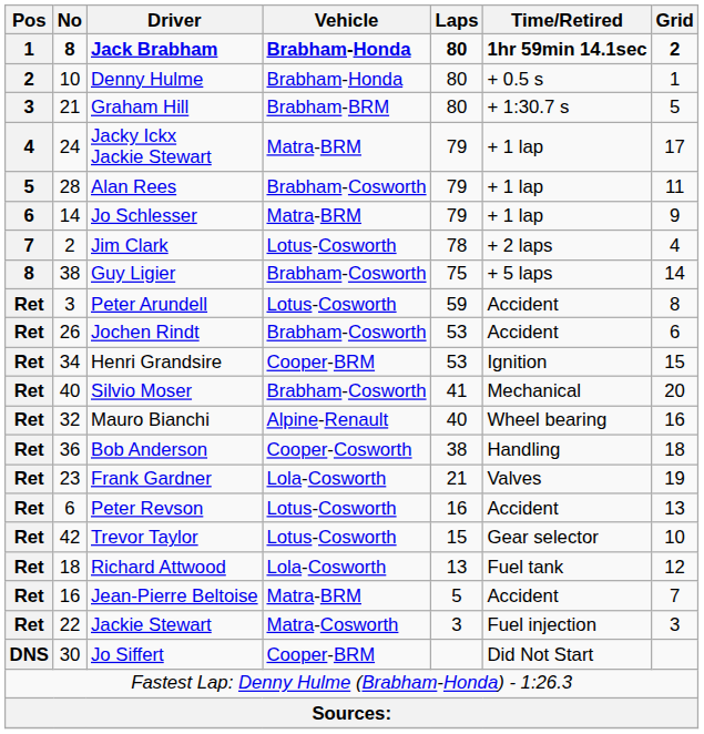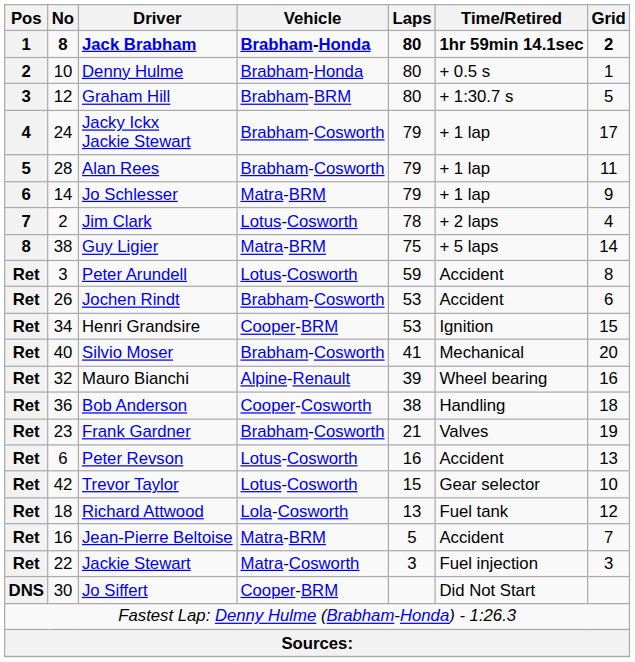 <table class="wikitable" style="font-size: 85%;">
 <tr>
 <th>Pos</th>
 <th>No</th>
 <th>Driver</th>
 <th>Vehicle</th>
 <th>Laps</th>
 <th>Time/Retired</th>
 <th>Grid</th>
 </tr>
 <tr>
 <th>1</th>
 <td align="center"><strong>8</strong></td>
 <td> <strong><a href='#'>Jack Brabham</a></strong></td>
 <td><strong><a href='#'>Brabham</a>-<a href='#'>Honda</a></strong></td>
 <td align="center"><strong>80</strong></td>
 <td><strong>1hr 59min 14.1sec</strong></td>
 <td align="center"><strong>2</strong></td>
 </tr>
 <tr>
 <th>2</th>
 <td align="center">10</td>
 <td> <a href='#'>Denny Hulme</a></td>
 <td><a href='#'>Brabham</a>-<a href='#'>Honda</a></td>
 <td align="center">80</td>
 <td>+ 0.5 s</td>
 <td align="center">1</td>
 </tr>
 <tr>
 <th>3</th>
-<td align="center">21</td>
+<td align="center">12</td>
 <td> <a href='#'>Graham Hill</a></td>
 <td><a href='#'>Brabham</a>-<a href='#'>BRM</a></td>
 <td align="center">80</td>
 <td>+ 1:30.7 s</td>
 <td align="center">5</td>
 </tr>
 <tr>
 <th>4</th>
 <td align="center">24</td>
 <td> <a href='#'>Jacky Ickx</a><br> <a href='#'>Jackie Stewart</a></td>
-<td><a href='#'>Matra</a>-<a href='#'>BRM</a></td>
+<td><a href='#'>Brabham</a>-<a href='#'>Cosworth</a></td>
 <td align="center">79</td>
 <td>+ 1 lap</td>
 <td align="center">17</td>
 </tr>
 <tr>
 <th>5</th>
 <td align="center">28</td>
 <td> <a href='#'>Alan Rees</a></td>
 <td><a href='#'>Brabham</a>-<a href='#'>Cosworth</a></td>
 <td align="center">79</td>
 <td>+ 1 lap</td>
 <td align="center">11</td>
 </tr>
 <tr>
 <th>6</th>
 <td align="center">14</td>
 <td> <a href='#'>Jo Schlesser</a></td>
 <td><a href='#'>Matra</a>-<a href='#'>BRM</a></td>
 <td align="center">79</td>
 <td>+ 1 lap</td>
 <td align="center">9</td>
 </tr>
 <tr>
 <th>7</th>
 <td align="center">2</td>
 <td> <a href='#'>Jim Clark</a></td>
 <td><a href='#'>Lotus</a>-<a href='#'>Cosworth</a></td>
 <td align="center">78</td>
 <td>+ 2 laps</td>
 <td align="center">4</td>
 </tr>
 <tr>
 <th>8</th>
 <td align="center">38</td>
 <td> <a href='#'>Guy Ligier</a></td>
-<td><a href='#'>Brabham</a>-<a href='#'>Cosworth</a></td>
+<td><a href='#'>Matra</a>-<a href='#'>BRM</a></td>
 <td align="center">75</td>
 <td>+ 5 laps</td>
 <td align="center">14</td>
 </tr>
 <tr>
 <th>Ret</th>
 <td align="center">3</td>
 <td> <a href='#'>Peter Arundell</a></td>
 <td><a href='#'>Lotus</a>-<a href='#'>Cosworth</a></td>
 <td align="center">59</td>
 <td>Accident</td>
 <td align="center">8</td>
 </tr>
 <tr>
 <th>Ret</th>
 <td align="center">26</td>
 <td> <a href='#'>Jochen Rindt</a></td>
 <td><a href='#'>Brabham</a>-<a href='#'>Cosworth</a></td>
 <td align="center">53</td>
 <td>Accident</td>
 <td align="center">6</td>
 </tr>
 <tr>
 <th>Ret</th>
 <td align="center">34</td>
 <td> Henri Grandsire</td>
 <td><a href='#'>Cooper</a>-<a href='#'>BRM</a></td>
 <td align="center">53</td>
 <td>Ignition</td>
 <td align="center">15</td>
 </tr>
 <tr>
 <th>Ret</th>
 <td align="center">40</td>
 <td> <a href='#'>Silvio Moser</a></td>
 <td><a href='#'>Brabham</a>-<a href='#'>Cosworth</a></td>
 <td align="center">41</td>
 <td>Mechanical</td>
 <td align="center">20</td>
 </tr>
 <tr>
 <th>Ret</th>
 <td align="center">32</td>
 <td> Mauro Bianchi</td>
 <td><a href='#'>Alpine</a>-<a href='#'>Renault</a></td>
-<td align="center">40</td>
+<td align="center">39</td>
 <td>Wheel bearing</td>
 <td align="center">16</td>
 </tr>
 <tr>
 <th>Ret</th>
 <td align="center">36</td>
 <td> <a href='#'>Bob Anderson</a></td>
 <td><a href='#'>Cooper</a>-<a href='#'>Cosworth</a></td>
 <td align="center">38</td>
 <td>Handling</td>
 <td align="center">18</td>
 </tr>
 <tr>
 <th>Ret</th>
 <td align="center">23</td>
 <td> <a href='#'>Frank Gardner</a></td>
-<td><a href='#'>Lola</a>-<a href='#'>Cosworth</a></td>
+<td><a href='#'>Brabham</a>-<a href='#'>Cosworth</a></td>
 <td align="center">21</td>
 <td>Valves</td>
 <td align="center">19</td>
 </tr>
 <tr>
 <th>Ret</th>
 <td align="center">6</td>
 <td> <a href='#'>Peter Revson</a></td>
 <td><a href='#'>Lotus</a>-<a href='#'>Cosworth</a></td>
 <td align="center">16</td>
 <td>Accident</td>
 <td align="center">13</td>
 </tr>
 <tr>
 <th>Ret</th>
 <td align="center">42</td>
 <td> <a href='#'>Trevor Taylor</a></td>
 <td><a href='#'>Lotus</a>-<a href='#'>Cosworth</a></td>
 <td align="center">15</td>
 <td>Gear selector</td>
 <td align="center">10</td>
 </tr>
 <tr>
 <th>Ret</th>
 <td align="center">18</td>
 <td> <a href='#'>Richard Attwood</a></td>
 <td><a href='#'>Lola</a>-<a href='#'>Cosworth</a></td>
 <td align="center">13</td>
 <td>Fuel tank</td>
 <td align="center">12</td>
 </tr>
 <tr>
 <th>Ret</th>
 <td align="center">16</td>
 <td> <a href='#'>Jean-Pierre Beltoise</a></td>
 <td><a href='#'>Matra</a>-<a href='#'>BRM</a></td>
 <td align="center">5</td>
 <td>Accident</td>
 <td align="center">7</td>
 </tr>
 <tr>
 <th>Ret</th>
 <td align="center">22</td>
 <td> <a href='#'>Jackie Stewart</a></td>
 <td><a href='#'>Matra</a>-<a href='#'>Cosworth</a></td>
 <td align="center">3</td>
 <td>Fuel injection</td>
 <td align="center">3</td>
 </tr>
 <tr>
 <th>DNS</th>
 <td align="center">30</td>
 <td> <a href='#'>Jo Siffert</a></td>
 <td><a href='#'>Cooper</a>-<a href='#'>BRM</a></td>
 <td></td>
 <td>Did Not Start</td>
 <td></td>
 </tr>
 <tr>
 <td colspan="8" align="center"><em>Fastest Lap: <a href='#'>Denny Hulme</a> (<a href='#'>Brabham</a>-<a href='#'>Honda</a>) - 1:26.3</em></td>
 </tr>
 <tr>
 <th colspan="8">Sources:</th>
 </tr>
 <tr>
 </tr>
 </table>
